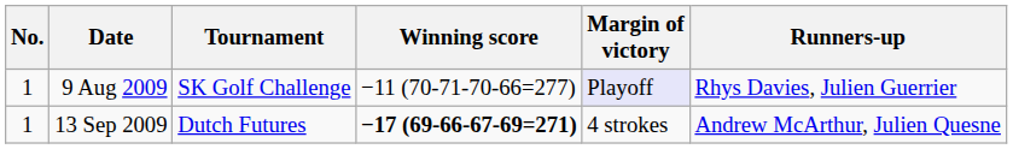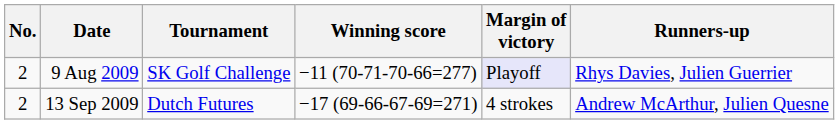 <table class="wikitable" style="font-size:95%;">
 <tr>
 <th>No.</th>
 <th>Date</th>
 <th>Tournament</th>
 <th>Winning score</th>
 <th>Margin of<br>victory</th>
 <th>Runners-up</th>
 </tr>
 <tr>
-<td align=center>1</td>
+<td align=center>2</td>
 <td align=right>9 Aug <a href='#'>2009</a></td>
 <td><a href='#'>SK Golf Challenge</a></td>
 <td>−11 (70-71-70-66=277)</td>
 <td style="background: lavender;">Playoff</td>
 <td> <a href='#'>Rhys Davies</a>,  <a href='#'>Julien Guerrier</a></td>
 </tr>
 <tr>
-<td align=center>1</td>
+<td align=center>2</td>
 <td align=right>13 Sep 2009</td>
 <td><a href='#'>Dutch Futures</a></td>
-<td><strong>−17 (69-66-67-69=271)</strong></td>
+<td>−17 (69-66-67-69=271)</td>
 <td>4 strokes</td>
 <td> <a href='#'>Andrew McArthur</a>,  <a href='#'>Julien Quesne</a></td>
 </tr>
 </table>
